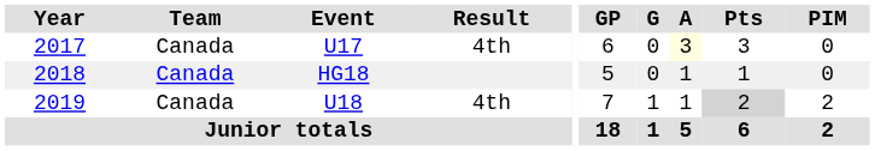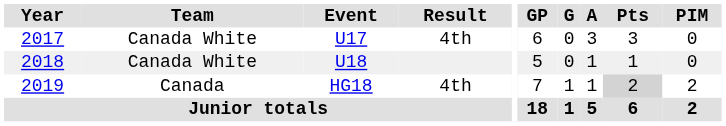 <table border="0" cellpadding="1" cellspacing="0" ID="Table3" style="text-align:center; width:40em;">
 <tr bgcolor="#e0e0e0">
 <th>Year</th>
 <th>Team</th>
 <th>Event</th>
 <th>Result</th>
 <th rowspan="99" bgcolor="#ffffff"></th>
 <th>GP</th>
 <th>G</th>
 <th>A</th>
 <th>Pts</th>
 <th>PIM</th>
 </tr>
 <tr>
 <td><a href='#'>2017</a></td>
-<td>Canada</td>
+<td>Canada White</td>
 <td><a href='#'>U17</a></td>
 <td>4th</td>
 <td>6</td>
 <td>0</td>
-<td style="background: lightyellow;">3</td>
+<td>3</td>
 <td>3</td>
 <td>0</td>
 </tr>
 <tr bgcolor="#f0f0f0">
 <td><a href='#'>2018</a></td>
-<td><a href='#'>Canada</a></td>
-<td><a href='#'>HG18</a></td>
+<td>Canada White</td>
+<td><a href='#'>U18</a></td>
 <td></td>
 <td>5</td>
 <td>0</td>
 <td>1</td>
 <td>1</td>
 <td>0</td>
 </tr>
 <tr>
 <td><a href='#'>2019</a></td>
 <td>Canada</td>
-<td><a href='#'>U18</a></td>
+<td><a href='#'>HG18</a></td>
 <td>4th</td>
 <td>7</td>
 <td>1</td>
 <td>1</td>
 <td style="background: lightgrey;">2</td>
 <td>2</td>
 </tr>
 <tr bgcolor="#e0e0e0">
 <th colspan="4">Junior totals</th>
 <th>18</th>
 <th>1</th>
 <th>5</th>
 <th>6</th>
 <th>2</th>
 </tr>
 </table>
